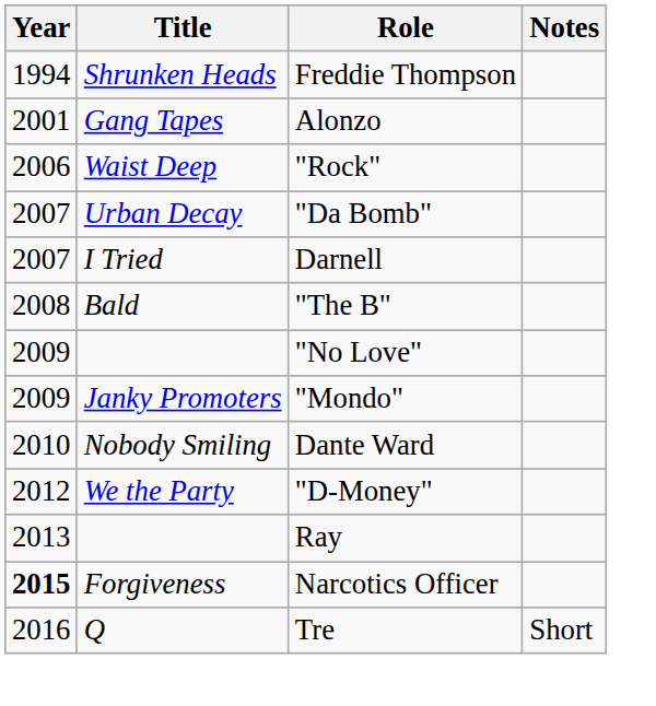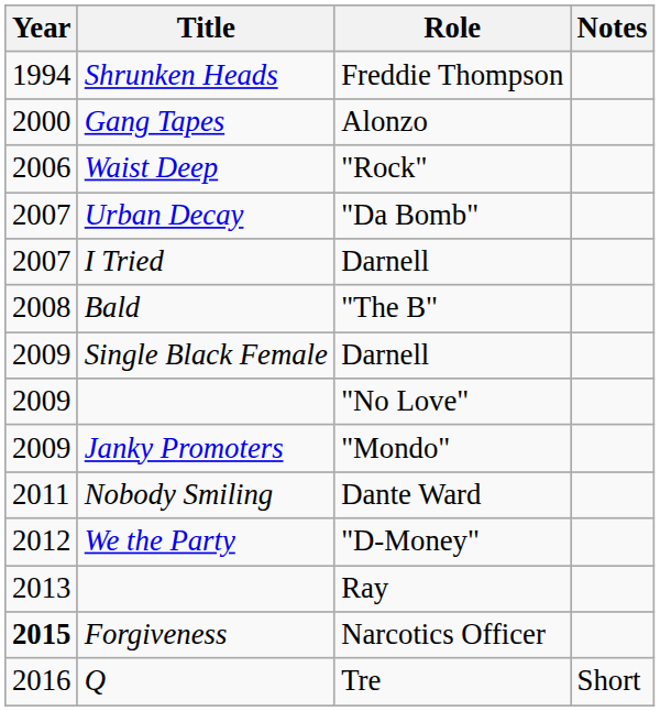 <table class="wikitable sortable">
 <tr>
 <th>Year</th>
 <th>Title</th>
 <th>Role</th>
 <th class="unsortable">Notes</th>
 </tr>
 <tr>
 <td>1994</td>
 <td><em><a href='#'>Shrunken Heads</a></em></td>
 <td>Freddie Thompson</td>
 <td></td>
 </tr>
 <tr>
-<td>2001</td>
+<td>2000</td>
 <td><em><a href='#'>Gang Tapes</a></em></td>
 <td>Alonzo</td>
 <td></td>
 </tr>
 <tr>
 <td>2006</td>
 <td><em><a href='#'>Waist Deep</a></em></td>
 <td>"Rock"</td>
 <td></td>
 </tr>
 <tr>
 <td>2007</td>
 <td><em><a href='#'>Urban Decay</a></em></td>
 <td>"Da Bomb"</td>
 <td></td>
 </tr>
 <tr>
 <td>2007</td>
 <td><em>I Tried</em></td>
 <td>Darnell</td>
 <td></td>
 </tr>
 <tr>
 <td>2008</td>
 <td><em>Bald</em></td>
 <td>"The B"</td>
 <td></td>
 </tr>
 <tr>
 <td>2009</td>
+<td><em>Single Black Female</em></td>
+<td>Darnell</td>
+<td></td>
+</tr>
+<tr>
+<td>2009</td>
 <td><em></em></td>
 <td>"No Love"</td>
 <td></td>
 </tr>
 <tr>
 <td>2009</td>
 <td><em><a href='#'>Janky Promoters</a></em></td>
 <td>"Mondo"</td>
 <td></td>
 </tr>
 <tr>
-<td>2010</td>
+<td>2011</td>
 <td><em>Nobody Smiling</em></td>
 <td>Dante Ward</td>
 <td></td>
 </tr>
 <tr>
 <td>2012</td>
 <td><em><a href='#'>We the Party</a></em></td>
 <td>"D-Money"</td>
 <td></td>
 </tr>
 <tr>
 <td>2013</td>
 <td><em></em></td>
 <td>Ray</td>
 <td></td>
 </tr>
 <tr>
 <td><strong>2015</strong></td>
 <td><em>Forgiveness</em></td>
 <td>Narcotics Officer</td>
 <td></td>
 </tr>
 <tr>
 <td>2016</td>
 <td><em>Q</em></td>
 <td>Tre</td>
 <td>Short</td>
 </tr>
 </table>
